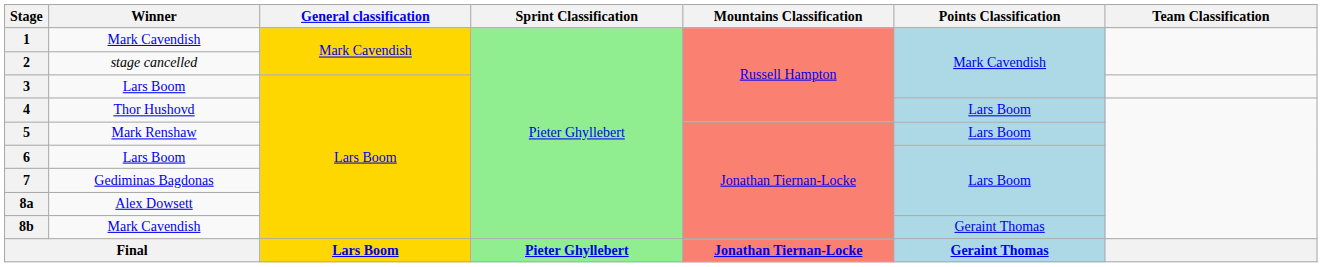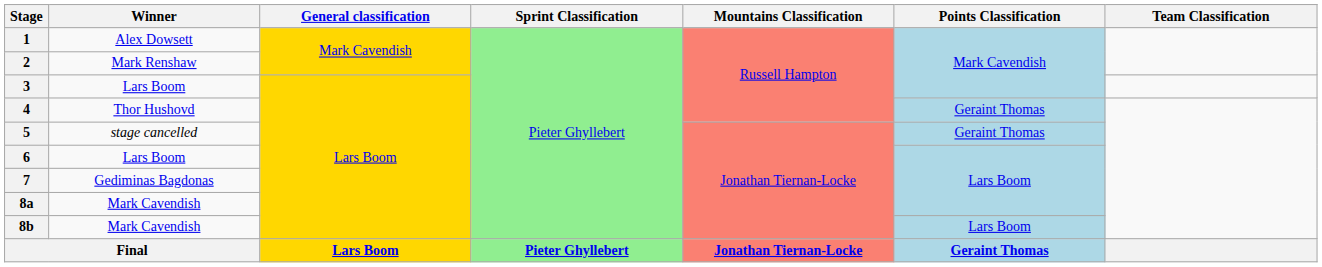 <table class="wikitable" style="text-align: center; font-size:smaller;">
 <tr style="background-color: #efefef;">
 <th width="1%">Stage</th>
 <th width="12%">Winner</th>
 <th width="12%"><a href='#'>General classification</a><br></th>
 <th width="12%">Sprint Classification<br></th>
 <th width="12%">Mountains Classification<br></th>
 <th width="12%">Points Classification<br></th>
 <th width="12%">Team Classification<br></th>
 </tr>
 <tr>
 <th>1</th>
-<td><a href='#'>Mark Cavendish</a></td>
+<td><a href='#'>Alex Dowsett</a></td>
 <td style="background:gold;" rowspan=2><a href='#'>Mark Cavendish</a></td>
 <td style="background:lightgreen;" rowspan=9><a href='#'>Pieter Ghyllebert</a></td>
 <td style="background:salmon;" rowspan=4><a href='#'>Russell Hampton</a></td>
 <td style="background:lightblue;" rowspan=3><a href='#'>Mark Cavendish</a></td>
 <td rowspan=2></td>
 </tr>
 <tr>
 <th>2</th>
-<td><em>stage cancelled</em></td>
+<td><a href='#'>Mark Renshaw</a></td>
 </tr>
 <tr>
 <th>3</th>
 <td><a href='#'>Lars Boom</a></td>
 <td style="background:gold;" rowspan=7><a href='#'>Lars Boom</a></td>
 <td></td>
 </tr>
 <tr>
 <th>4</th>
 <td><a href='#'>Thor Hushovd</a></td>
-<td style="background:lightblue;"><a href='#'>Lars Boom</a></td>
+<td style="background:lightblue;"><a href='#'>Geraint Thomas</a></td>
 <td rowspan=6></td>
 </tr>
 <tr>
 <th>5</th>
-<td><a href='#'>Mark Renshaw</a></td>
+<td><em>stage cancelled</em></td>
 <td style="background:salmon;" rowspan=5><a href='#'>Jonathan Tiernan-Locke</a></td>
-<td style="background:lightblue;"><a href='#'>Lars Boom</a></td>
+<td style="background:lightblue;"><a href='#'>Geraint Thomas</a></td>
 </tr>
 <tr>
 <th>6</th>
 <td><a href='#'>Lars Boom</a></td>
 <td style="background:lightblue;" rowspan=3><a href='#'>Lars Boom</a></td>
 </tr>
 <tr>
 <th>7</th>
 <td><a href='#'>Gediminas Bagdonas</a></td>
 </tr>
 <tr>
 <th>8a</th>
-<td><a href='#'>Alex Dowsett</a></td>
+<td><a href='#'>Mark Cavendish</a></td>
 </tr>
 <tr>
 <th>8b</th>
 <td><a href='#'>Mark Cavendish</a></td>
-<td style="background:lightblue;"><a href='#'>Geraint Thomas</a></td>
+<td style="background:lightblue;"><a href='#'>Lars Boom</a></td>
 </tr>
 <tr>
 <th colspan=2>Final</th>
 <th style="background:gold"><a href='#'>Lars Boom</a></th>
 <th style="background:lightgreen"><a href='#'>Pieter Ghyllebert</a></th>
 <th style="background:salmon"><a href='#'>Jonathan Tiernan-Locke</a></th>
 <th style="background:lightblue"><a href='#'>Geraint Thomas</a></th>
 <th></th>
 </tr>
 </table>
